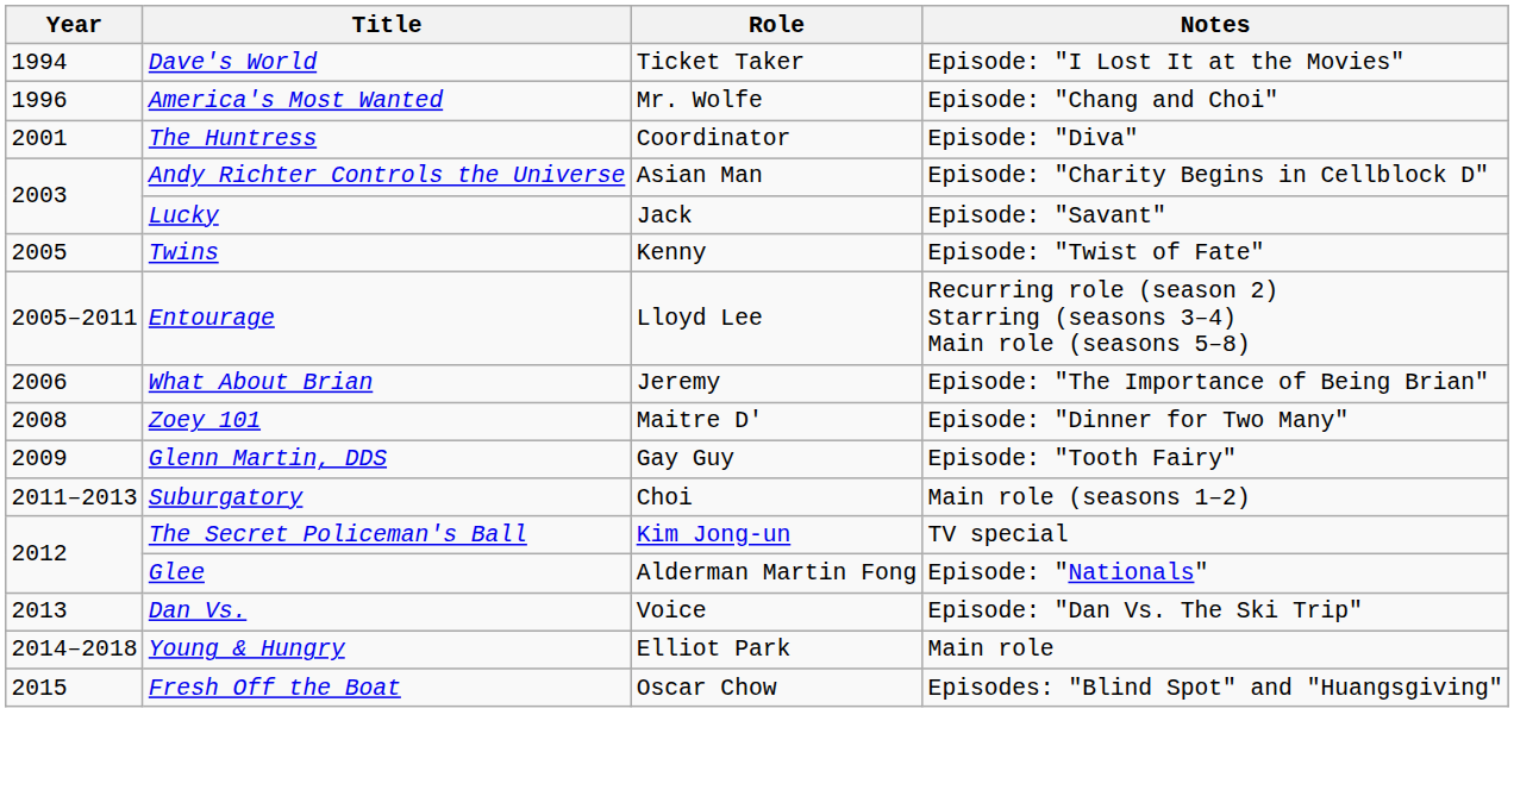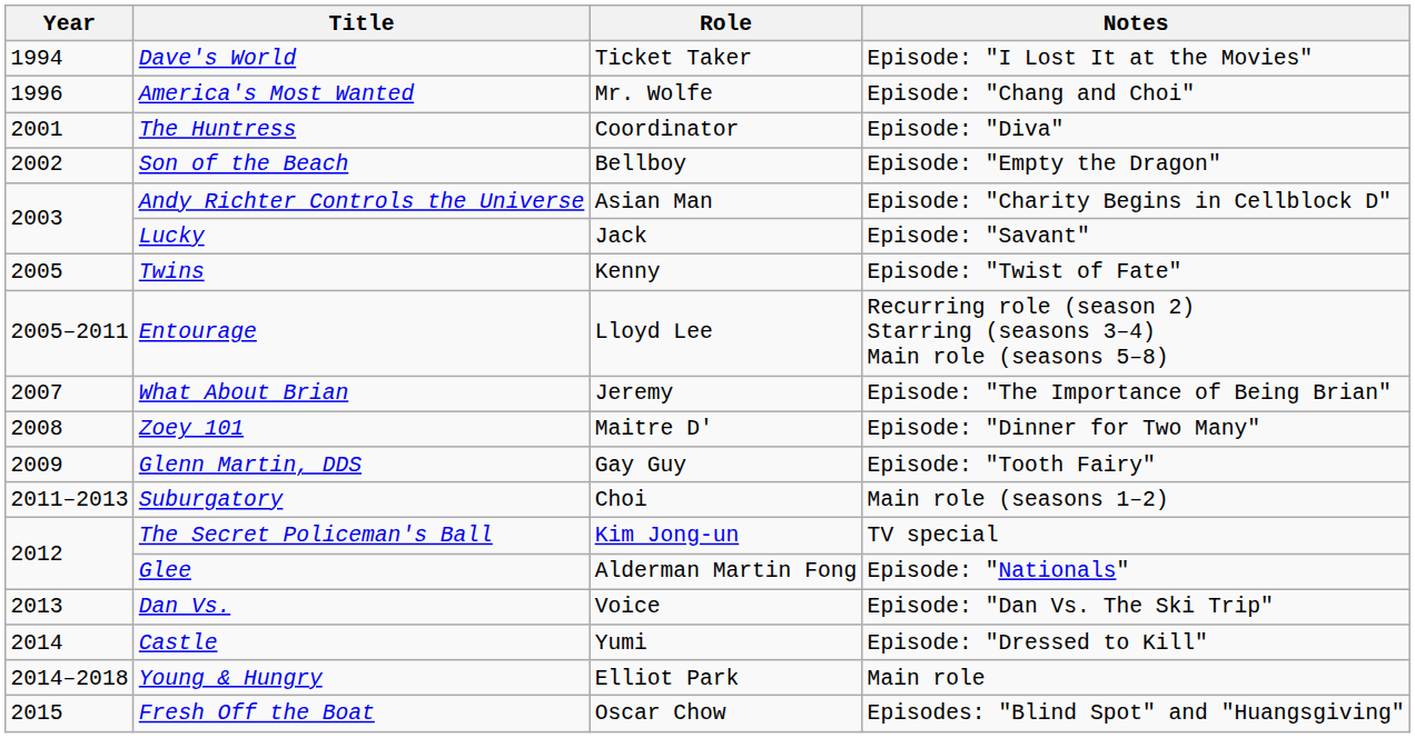 <table class="wikitable sortable">
 <tr>
 <th>Year</th>
 <th>Title</th>
 <th>Role</th>
 <th class="unsortable">Notes</th>
 </tr>
 <tr>
 <td>1994</td>
 <td><em><a href='#'>Dave's World</a></em></td>
 <td>Ticket Taker</td>
 <td>Episode: "I Lost It at the Movies"</td>
 </tr>
 <tr>
 <td>1996</td>
 <td><em><a href='#'>America's Most Wanted</a></em></td>
 <td>Mr. Wolfe</td>
 <td>Episode: "Chang and Choi"</td>
 </tr>
 <tr>
 <td>2001</td>
 <td><em><a href='#'>The Huntress</a></em></td>
 <td>Coordinator</td>
 <td>Episode: "Diva"</td>
 </tr>
 <tr>
+<td>2002</td>
+<td><em><a href='#'>Son of the Beach</a></em></td>
+<td>Bellboy</td>
+<td>Episode: "Empty the Dragon"</td>
+</tr>
+<tr>
 <td rowspan="2">2003</td>
 <td><em><a href='#'>Andy Richter Controls the Universe</a></em></td>
 <td>Asian Man</td>
 <td>Episode: "Charity Begins in Cellblock D"</td>
 </tr>
 <tr>
 <td><em><a href='#'>Lucky</a></em></td>
 <td>Jack</td>
 <td>Episode: "Savant"</td>
 </tr>
 <tr>
 <td>2005</td>
 <td><em><a href='#'>Twins</a></em></td>
 <td>Kenny</td>
 <td>Episode: "Twist of Fate"</td>
 </tr>
 <tr>
 <td>2005–2011</td>
 <td><em><a href='#'>Entourage</a></em></td>
 <td>Lloyd Lee</td>
 <td>Recurring role (season 2)<br>Starring (seasons 3–4)<br>Main role (seasons 5–8)</td>
 </tr>
 <tr>
-<td>2006</td>
+<td>2007</td>
 <td><em><a href='#'>What About Brian</a></em></td>
 <td>Jeremy</td>
 <td>Episode: "The Importance of Being Brian"</td>
 </tr>
 <tr>
 <td>2008</td>
 <td><em><a href='#'>Zoey 101</a></em></td>
 <td>Maitre D'</td>
 <td>Episode: "Dinner for Two Many"</td>
 </tr>
 <tr>
 <td>2009</td>
 <td><em><a href='#'>Glenn Martin, DDS</a></em></td>
 <td>Gay Guy</td>
 <td>Episode: "Tooth Fairy"</td>
 </tr>
 <tr>
 <td>2011–2013</td>
 <td><em><a href='#'>Suburgatory</a></em></td>
 <td>Choi</td>
 <td>Main role (seasons 1–2)</td>
 </tr>
 <tr>
 <td rowspan="2">2012</td>
 <td><em><a href='#'>The Secret Policeman's Ball</a></em></td>
 <td><a href='#'>Kim Jong-un</a></td>
 <td>TV special</td>
 </tr>
 <tr>
 <td><em><a href='#'>Glee</a></em></td>
 <td>Alderman Martin Fong</td>
 <td>Episode: "<a href='#'>Nationals</a>"</td>
 </tr>
 <tr>
 <td>2013</td>
 <td><em><a href='#'>Dan Vs.</a></em></td>
 <td>Voice</td>
 <td>Episode: "Dan Vs. The Ski Trip"</td>
 </tr>
 <tr>
+<td>2014</td>
+<td><em><a href='#'>Castle</a></em></td>
+<td>Yumi</td>
+<td>Episode: "Dressed to Kill"</td>
+</tr>
+<tr>
 <td>2014–2018</td>
 <td><em><a href='#'>Young & Hungry</a></em></td>
 <td>Elliot Park</td>
 <td>Main role</td>
 </tr>
 <tr>
 <td>2015</td>
 <td><em><a href='#'>Fresh Off the Boat</a></em></td>
 <td>Oscar Chow</td>
 <td>Episodes: "Blind Spot" and "Huangsgiving"</td>
 </tr>
 </table>
